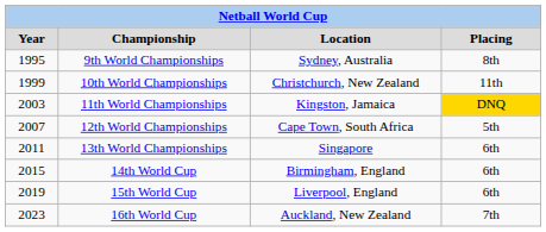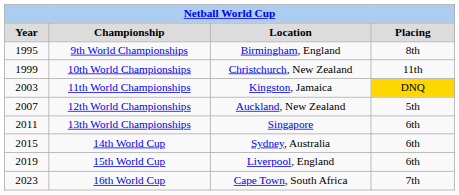 <table class=wikitable style="text-align:center; font-size:90%">
 <tr>
 <th colspan=4 style=background:#ABCDEF><a href='#'>Netball World Cup</a></th>
 </tr>
 <tr>
 <th width=50 style=background:gainsboro>Year</th>
 <th width=200 style=background:gainsboro>Championship</th>
 <th width=200 style=background:gainsboro>Location</th>
 <th width=100 style=background:gainsboro>Placing</th>
 </tr>
 <tr>
 <td>1995</td>
 <td><a href='#'>9th World Championships</a></td>
-<td><a href='#'>Sydney</a>, Australia</td>
+<td><a href='#'>Birmingham</a>, England</td>
 <td>8th</td>
 </tr>
 <tr>
 <td>1999</td>
 <td><a href='#'>10th World Championships</a></td>
 <td><a href='#'>Christchurch</a>, New Zealand</td>
 <td>11th</td>
 </tr>
 <tr>
 <td>2003</td>
 <td><a href='#'>11th World Championships</a></td>
 <td><a href='#'>Kingston</a>, Jamaica</td>
 <td style="background: gold;">DNQ</td>
 </tr>
 <tr>
 <td>2007</td>
 <td><a href='#'>12th World Championships</a></td>
-<td><a href='#'>Cape Town</a>, South Africa</td>
+<td><a href='#'>Auckland</a>, New Zealand</td>
 <td>5th</td>
 </tr>
 <tr>
 <td>2011</td>
 <td><a href='#'>13th World Championships</a></td>
 <td><a href='#'>Singapore</a></td>
 <td>6th</td>
 </tr>
 <tr>
 <td>2015</td>
 <td><a href='#'>14th World Cup</a></td>
-<td><a href='#'>Birmingham</a>, England</td>
+<td><a href='#'>Sydney</a>, Australia</td>
 <td>6th</td>
 </tr>
 <tr>
 <td>2019</td>
 <td><a href='#'>15th World Cup</a></td>
 <td><a href='#'>Liverpool</a>, England</td>
 <td>6th</td>
 </tr>
 <tr>
 <td>2023</td>
 <td><a href='#'>16th World Cup</a></td>
-<td><a href='#'>Auckland</a>, New Zealand</td>
+<td><a href='#'>Cape Town</a>, South Africa</td>
 <td>7th</td>
 </tr>
 </table>
